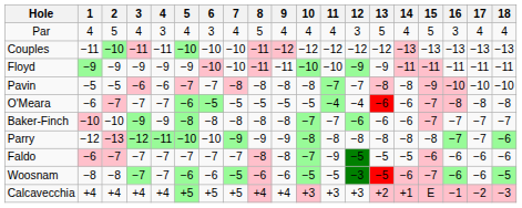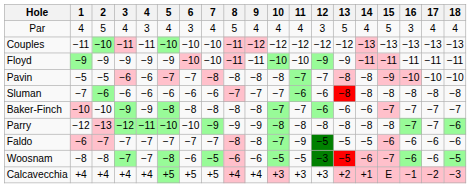 <table class="wikitable" style="text-align:center">
 <tr>
 <th>Hole</th>
 <th> 1 </th>
 <th> 2 </th>
 <th> 3 </th>
 <th> 4 </th>
 <th> 5 </th>
 <th> 6 </th>
 <th> 7 </th>
 <th> 8 </th>
 <th> 9 </th>
 <th>10</th>
 <th>11</th>
 <th>12</th>
 <th>13</th>
 <th>14</th>
 <th>15</th>
 <th>16</th>
 <th>17</th>
 <th>18</th>
 </tr>
 <tr>
 <td>Par</td>
 <td>4</td>
 <td>5</td>
 <td>4</td>
 <td>3</td>
 <td>4</td>
 <td>3</td>
 <td>4</td>
 <td>5</td>
 <td>4</td>
 <td>4</td>
 <td>4</td>
 <td>3</td>
 <td>5</td>
 <td>4</td>
 <td>5</td>
 <td>3</td>
 <td>4</td>
 <td>4</td>
 </tr>
 <tr>
 <td align=left> Couples</td>
 <td>−11</td>
 <td style="background: PaleGreen;">−10</td>
 <td style="background: Pink;">−11</td>
 <td>−11</td>
 <td style="background: PaleGreen;">−10</td>
 <td>−10</td>
 <td>−10</td>
 <td style="background: Pink;">−11</td>
 <td style="background: Pink;">−12</td>
 <td>−12</td>
 <td>−12</td>
 <td>−12</td>
 <td>−12</td>
 <td style="background: Pink;">−13</td>
 <td>−13</td>
 <td>−13</td>
 <td>−13</td>
 <td>−13</td>
 </tr>
 <tr>
 <td align=left> Floyd</td>
 <td style="background: PaleGreen;">−9</td>
 <td>−9</td>
 <td>−9</td>
 <td>−9</td>
 <td>−9</td>
 <td style="background: Pink;">−10</td>
 <td>−10</td>
 <td style="background: Pink;">−11</td>
 <td>−11</td>
 <td style="background: PaleGreen;">−10</td>
 <td>−10</td>
 <td style="background: PaleGreen;">−9</td>
 <td>−9</td>
 <td style="background: Pink;">−11</td>
 <td style="background: Pink;">−11</td>
 <td>−11</td>
 <td>−11</td>
 <td>−11</td>
 </tr>
 <tr>
 <td align=left> Pavin</td>
 <td>−5</td>
 <td>−5</td>
 <td style="background: Pink;">−6</td>
 <td>−6</td>
 <td style="background: Pink;">−7</td>
 <td>−7</td>
 <td style="background: Pink;">−8</td>
 <td>−8</td>
 <td>−8</td>
 <td>−8</td>
 <td style="background: PaleGreen;">−7</td>
 <td>−7</td>
 <td style="background: Pink;">−8</td>
 <td>−8</td>
 <td style="background: Pink;">−9</td>
 <td style="background: Pink;">−10</td>
 <td>−10</td>
 <td>−10</td>
 </tr>
 <tr>
-<td align=left> O'Meara</td>
+<td align=left> Sluman</td>
+<td>−7</td>
+<td style="background: PaleGreen;">−6</td>
+<td>−6</td>
+<td>−6</td>
+<td>−6</td>
+<td>−6</td>
 <td>−6</td>
 <td style="background: Pink;">−7</td>
 <td>−7</td>
 <td>−7</td>
 <td style="background: PaleGreen;">−6</td>
-<td style="background: PaleGreen;">−5</td>
-<td>−5</td>
-<td>−5</td>
-<td>−5</td>
-<td>−5</td>
-<td style="background: PaleGreen;">−4</td>
-<td>−4</td>
-<td style="background: Red;">−6</td>
 <td>−6</td>
-<td style="background: Pink;">−7</td>
-<td style="background: Pink;">−8</td>
+<td style="background: Red;">−8</td>
+<td>−8</td>
+<td>−8</td>
+<td>−8</td>
 <td>−8</td>
 <td>−8</td>
 </tr>
 <tr>
 <td align=left> Baker-Finch</td>
 <td style="background: Pink;">−10</td>
 <td>−10</td>
 <td style="background: PaleGreen;">−9</td>
 <td>−9</td>
 <td style="background: PaleGreen;">−8</td>
 <td>−8</td>
 <td>−8</td>
 <td>−8</td>
 <td>−8</td>
 <td style="background: PaleGreen;">−7</td>
 <td>−7</td>
 <td style="background: PaleGreen;">−6</td>
 <td>−6</td>
 <td>−6</td>
 <td style="background: Pink;">−7</td>
 <td>−7</td>
 <td>−7</td>
 <td>−7</td>
 </tr>
 <tr>
 <td align=left> Parry</td>
 <td>−12</td>
 <td style="background: Pink;">−13</td>
 <td style="background: PaleGreen;">−12</td>
 <td style="background: PaleGreen;">−11</td>
 <td style="background: PaleGreen;">−10</td>
 <td>−10</td>
 <td style="background: PaleGreen;">−9</td>
 <td>−9</td>
 <td>−9</td>
 <td style="background: PaleGreen;">−8</td>
 <td>−8</td>
 <td>−8</td>
 <td>−8</td>
 <td>−8</td>
 <td>−8</td>
 <td style="background: PaleGreen;">−7</td>
 <td>−7</td>
 <td style="background: PaleGreen;">−6</td>
 </tr>
 <tr>
 <td align=left> Faldo</td>
 <td style="background: Pink;">−6</td>
 <td style="background: Pink;">−7</td>
 <td>−7</td>
 <td>−7</td>
 <td>−7</td>
 <td>−7</td>
 <td>−7</td>
 <td style="background: Pink;">−8</td>
 <td>−8</td>
 <td style="background: PaleGreen;">−7</td>
 <td>−9</td>
 <td style="background: Green;">−5</td>
 <td>−5</td>
 <td>−5</td>
 <td style="background: Pink;">−6</td>
 <td>−6</td>
 <td>−6</td>
 <td>−6</td>
 </tr>
 <tr>
 <td align=left> Woosnam</td>
 <td>−8</td>
 <td>−8</td>
 <td style="background: PaleGreen;">−7</td>
 <td>−7</td>
-<td style="background: PaleGreen;">−6</td>
+<td style="background: PaleGreen;">−8</td>
 <td>−6</td>
 <td style="background: PaleGreen;">−5</td>
 <td style="background: Pink;">−6</td>
 <td>−6</td>
 <td style="background: PaleGreen;">−5</td>
 <td>−5</td>
 <td style="background: Green;">−3</td>
 <td style="background: Red;">−5</td>
 <td style="background: Pink;">−6</td>
 <td style="background: Pink;">−7</td>
 <td style="background: PaleGreen;">−6</td>
 <td>−6</td>
 <td style="background: PaleGreen;">−5</td>
 </tr>
 <tr>
 <td align=left> Calcavecchia</td>
 <td>+4</td>
 <td>+4</td>
 <td>+4</td>
 <td>+4</td>
 <td style="background: PaleGreen;">+5</td>
 <td>+5</td>
 <td>+5</td>
 <td style="background: Pink;">+4</td>
 <td>+4</td>
 <td style="background: Pink;">+3</td>
 <td>+3</td>
 <td>+3</td>
 <td style="background: Pink;">+2</td>
 <td style="background: Pink;">+1</td>
 <td style="background: Pink;">E</td>
 <td style="background: Pink;">−1</td>
 <td style="background: Pink;">−2</td>
 <td style="background: Pink;">−3</td>
 </tr>
 </table>
